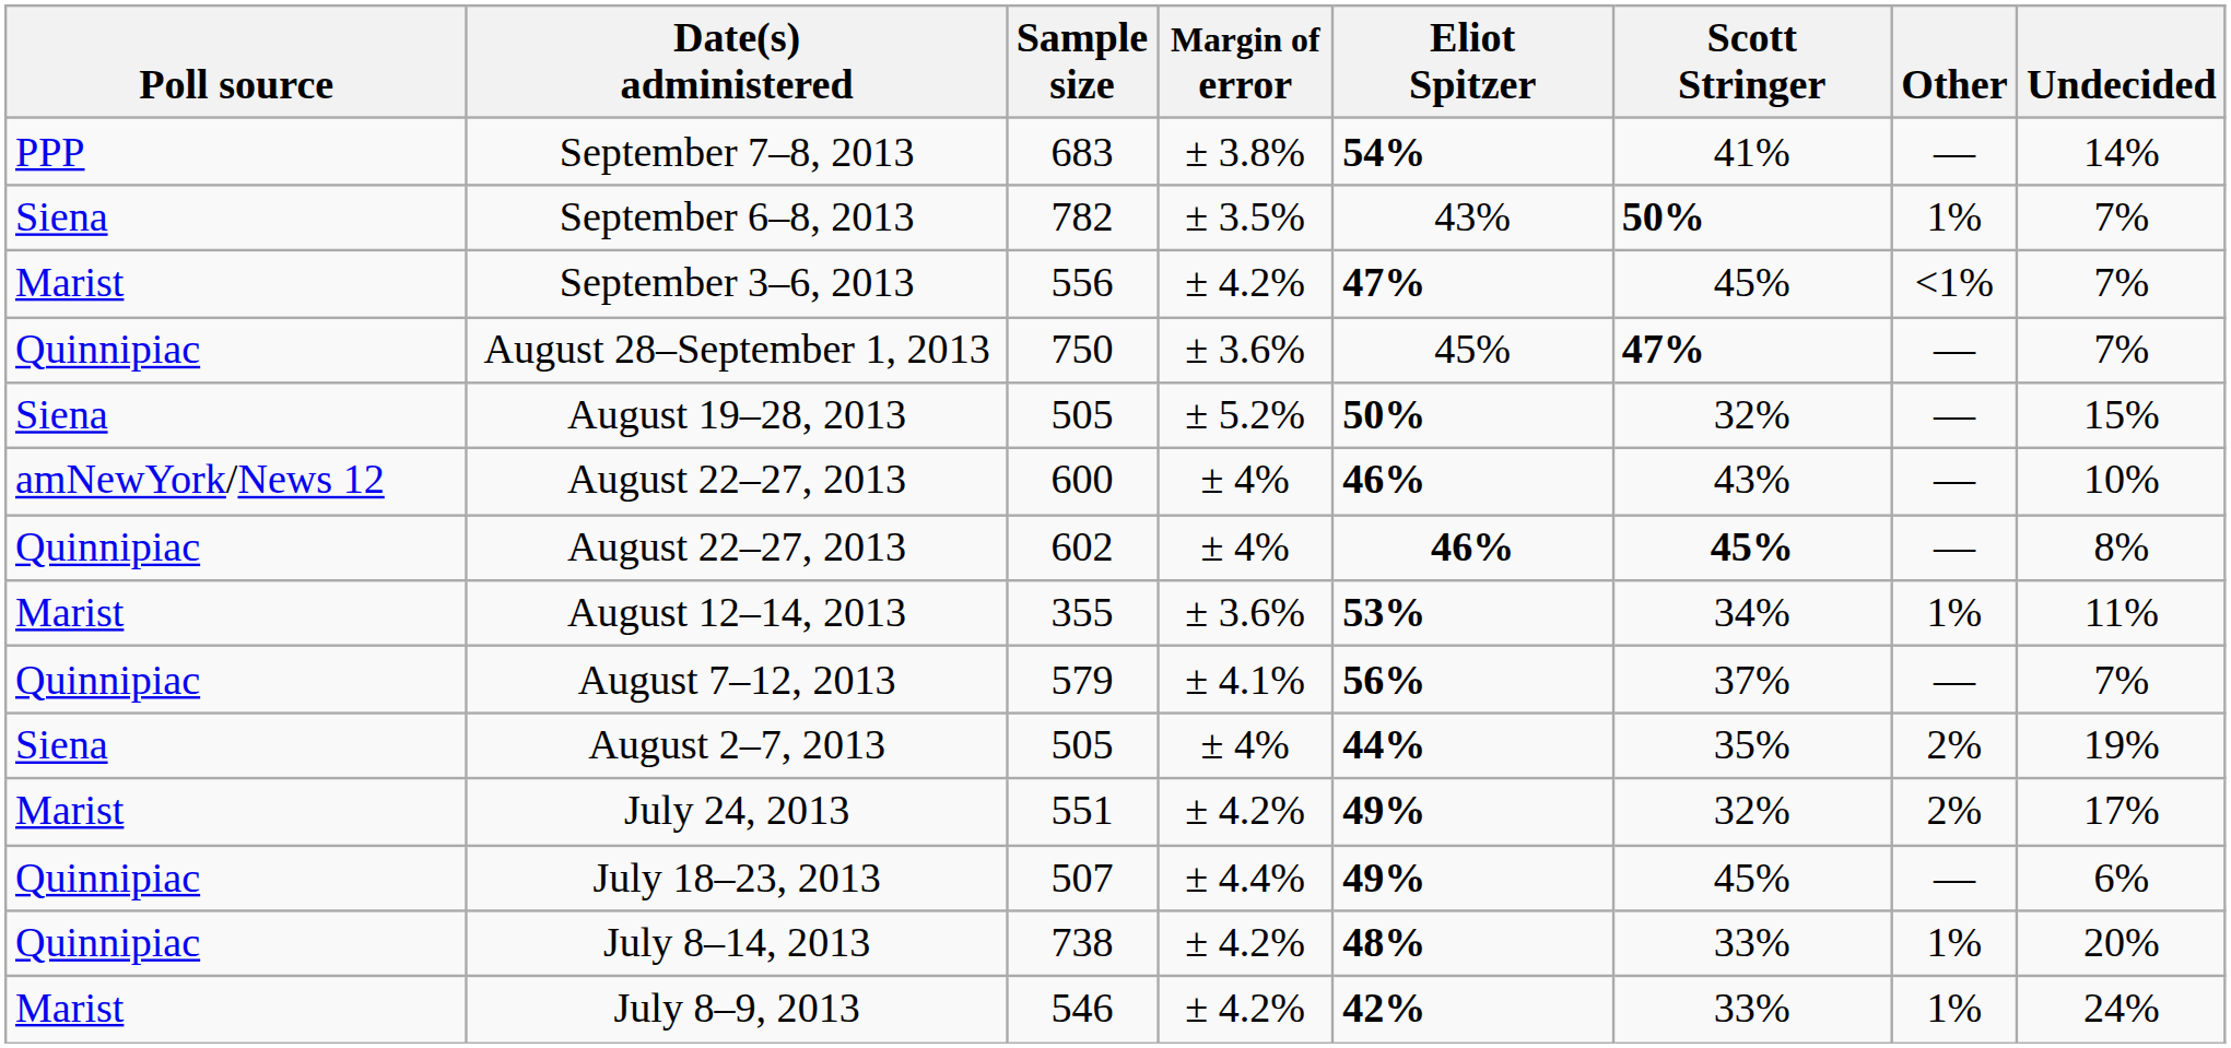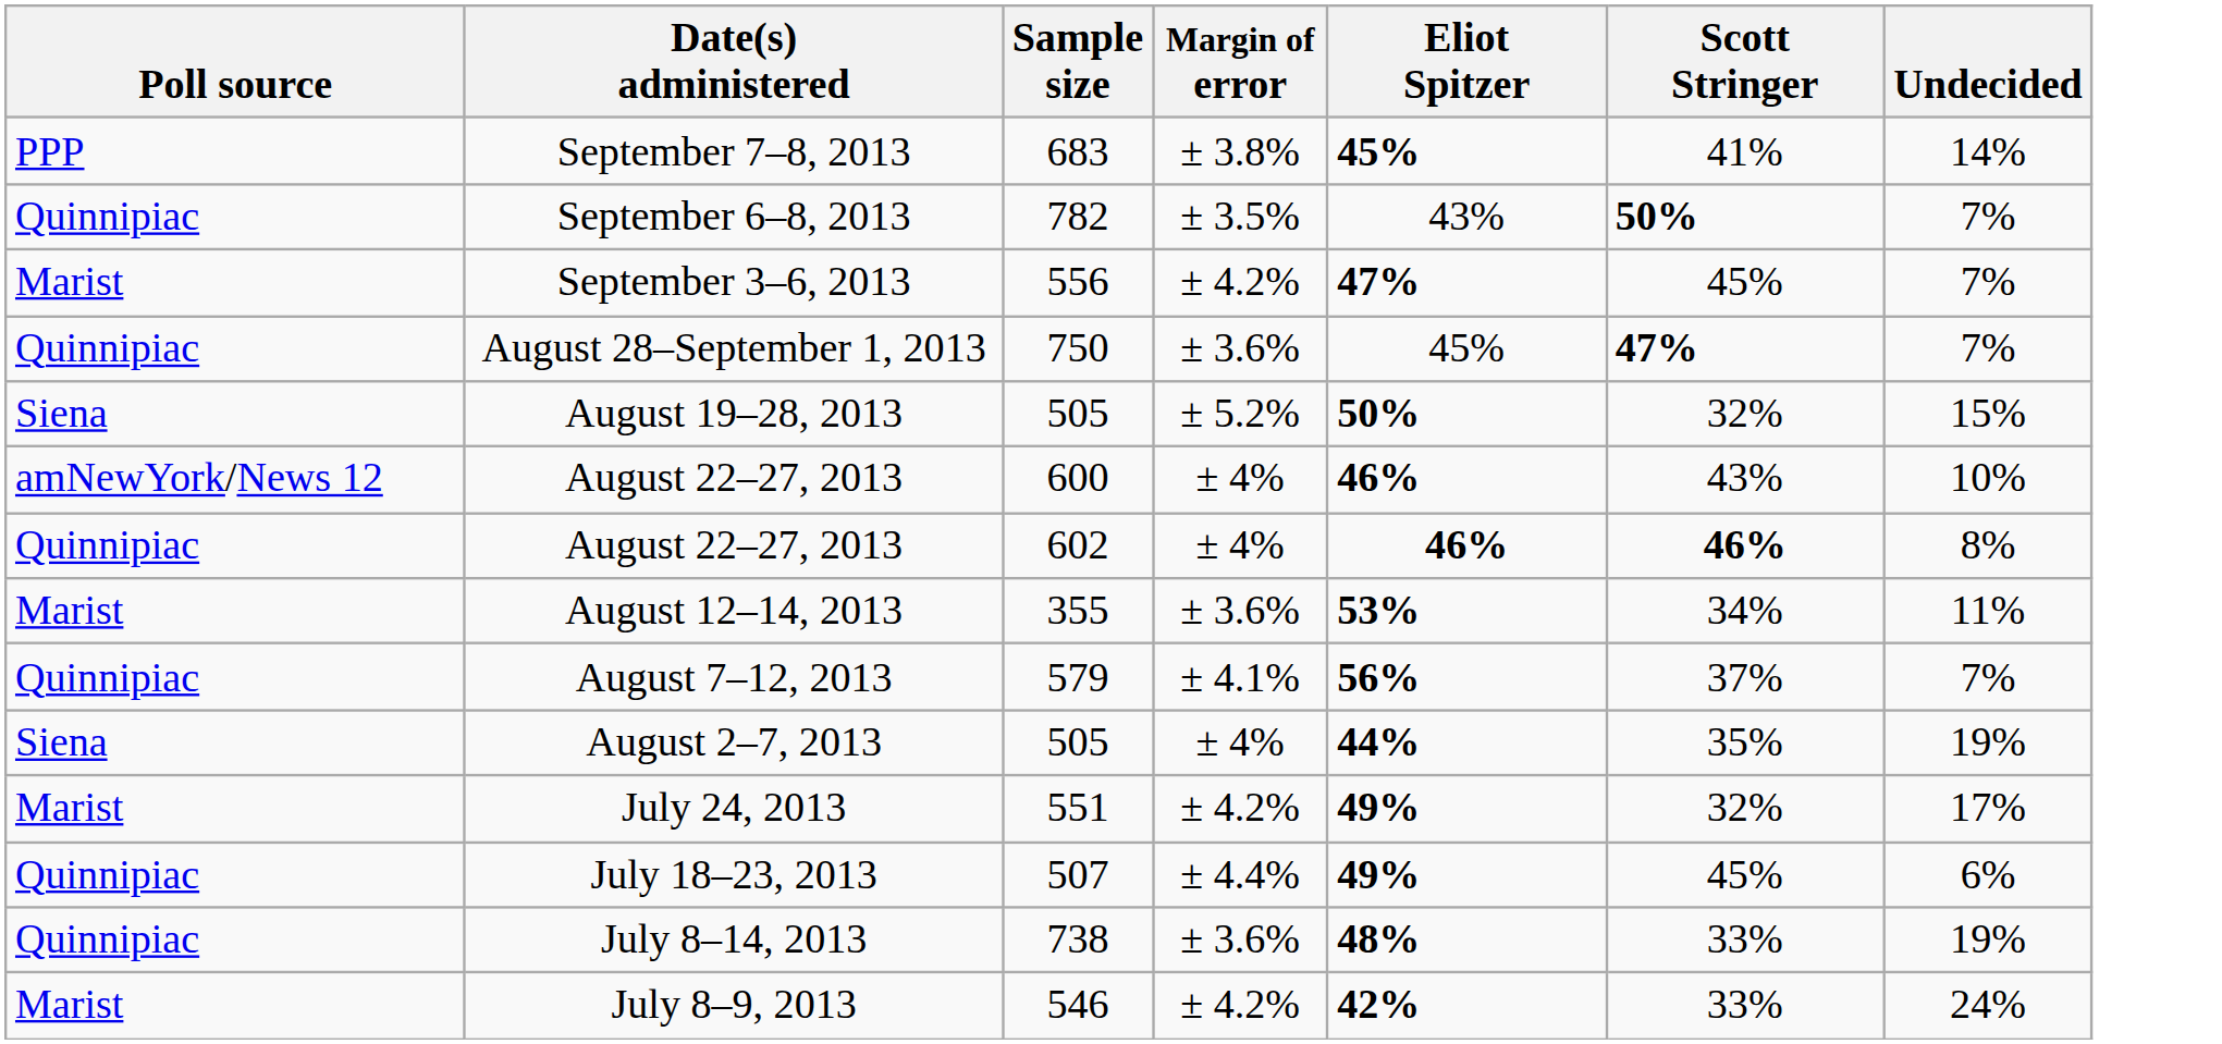 <table class="wikitable">
 <tr valign= bottom>
 <th style="width:170px;">Poll source</th>
 <th style="width:200px;">Date(s)<br>administered</th>
 <th class=small>Sample<br>size</th>
 <th style="width:60px;"><small>Margin of</small><br>error</th>
 <th style="width:100px;">Eliot<br>Spitzer</th>
 <th style="width:100px;">Scott<br>Stringer</th>
-<th>Other</th>
 <th>Undecided</th>
 </tr>
 <tr>
 <td><a href='#'>PPP</a></td>
 <td align=center>September 7–8, 2013</td>
 <td align=center>683</td>
 <td align=center>± 3.8%</td>
-<td><strong>54%</strong></td>
+<td><strong>45%</strong></td>
 <td align=center>41%</td>
-<td align=center>—</td>
 <td align=center>14%</td>
 </tr>
 <tr>
-<td><a href='#'>Siena</a></td>
+<td><a href='#'>Quinnipiac</a></td>
 <td align=center>September 6–8, 2013</td>
 <td align=center>782</td>
 <td align=center>± 3.5%</td>
 <td align=center>43%</td>
 <td><strong>50%</strong></td>
-<td align=center>1%</td>
 <td align=center>7%</td>
 </tr>
 <tr>
 <td><a href='#'>Marist</a></td>
 <td align=center>September 3–6, 2013</td>
 <td align=center>556</td>
 <td align=center>± 4.2%</td>
 <td><strong>47%</strong></td>
 <td align=center>45%</td>
-<td align=center><1%</td>
 <td align=center>7%</td>
 </tr>
 <tr>
 <td><a href='#'>Quinnipiac</a></td>
 <td align=center>August 28–September 1, 2013</td>
 <td align=center>750</td>
 <td align=center>± 3.6%</td>
 <td align=center>45%</td>
 <td><strong>47%</strong></td>
-<td align=center>—</td>
 <td align=center>7%</td>
 </tr>
 <tr>
 <td><a href='#'>Siena</a></td>
 <td align=center>August 19–28, 2013</td>
 <td align=center>505</td>
 <td align=center>± 5.2%</td>
 <td><strong>50%</strong></td>
 <td align=center>32%</td>
-<td align=center>—</td>
 <td align=center>15%</td>
 </tr>
 <tr>
 <td><a href='#'>amNewYork</a>/<a href='#'>News 12</a></td>
 <td align=center>August 22–27, 2013</td>
 <td align=center>600</td>
 <td align=center>± 4%</td>
 <td><strong>46%</strong></td>
 <td align=center>43%</td>
-<td align=center>—</td>
 <td align=center>10%</td>
 </tr>
 <tr>
 <td><a href='#'>Quinnipiac</a></td>
 <td align=center>August 22–27, 2013</td>
 <td align=center>602</td>
 <td align=center>± 4%</td>
 <td align=center><strong>46%</strong></td>
-<td align=center><strong>45%</strong></td>
-<td align=center>—</td>
+<td align=center><strong>46%</strong></td>
 <td align=center>8%</td>
 </tr>
 <tr>
 <td><a href='#'>Marist</a></td>
 <td align=center>August 12–14, 2013</td>
 <td align=center>355</td>
 <td align=center>± 3.6%</td>
 <td><strong>53%</strong></td>
 <td align=center>34%</td>
-<td align=center>1%</td>
 <td align=center>11%</td>
 </tr>
 <tr>
 <td><a href='#'>Quinnipiac</a></td>
 <td align=center>August 7–12, 2013</td>
 <td align=center>579</td>
 <td align=center>± 4.1%</td>
 <td><strong>56%</strong></td>
 <td align=center>37%</td>
-<td align=center>—</td>
 <td align=center>7%</td>
 </tr>
 <tr>
 <td><a href='#'>Siena</a></td>
 <td align=center>August 2–7, 2013</td>
 <td align=center>505</td>
 <td align=center>± 4%</td>
 <td><strong>44%</strong></td>
 <td align=center>35%</td>
-<td align=center>2%</td>
 <td align=center>19%</td>
 </tr>
 <tr>
 <td><a href='#'>Marist</a></td>
 <td align=center>July 24, 2013</td>
 <td align=center>551</td>
 <td align=center>± 4.2%</td>
 <td><strong>49%</strong></td>
 <td align=center>32%</td>
-<td align=center>2%</td>
 <td align=center>17%</td>
 </tr>
 <tr>
 <td><a href='#'>Quinnipiac</a></td>
 <td align=center>July 18–23, 2013</td>
 <td align=center>507</td>
 <td align=center>± 4.4%</td>
 <td><strong>49%</strong></td>
 <td align=center>45%</td>
-<td align=center>—</td>
 <td align=center>6%</td>
 </tr>
 <tr>
 <td><a href='#'>Quinnipiac</a></td>
 <td align=center>July 8–14, 2013</td>
 <td align=center>738</td>
-<td align=center>± 4.2%</td>
+<td align=center>± 3.6%</td>
 <td><strong>48%</strong></td>
 <td align=center>33%</td>
-<td align=center>1%</td>
-<td align=center>20%</td>
+<td align=center>19%</td>
 </tr>
 <tr>
 <td><a href='#'>Marist</a></td>
 <td align=center>July 8–9, 2013</td>
 <td align=center>546</td>
 <td align=center>± 4.2%</td>
 <td><strong>42%</strong></td>
 <td align=center>33%</td>
-<td align=center>1%</td>
 <td align=center>24%</td>
 </tr>
 </table>
